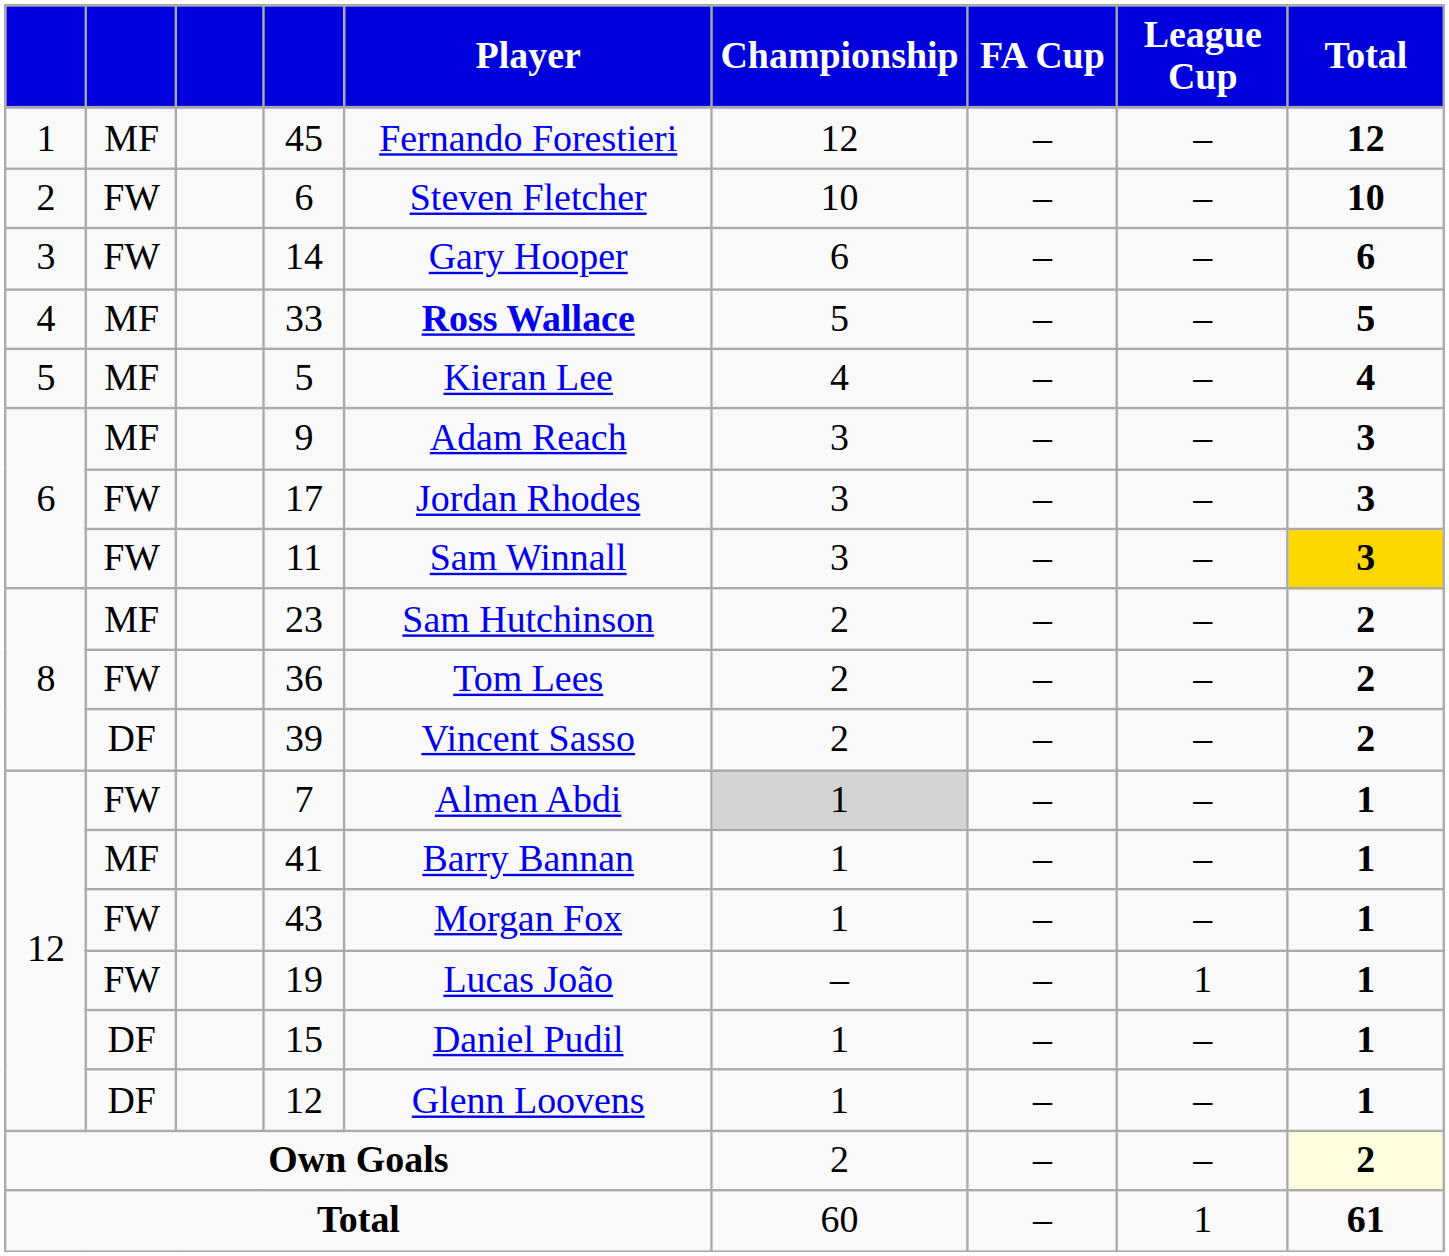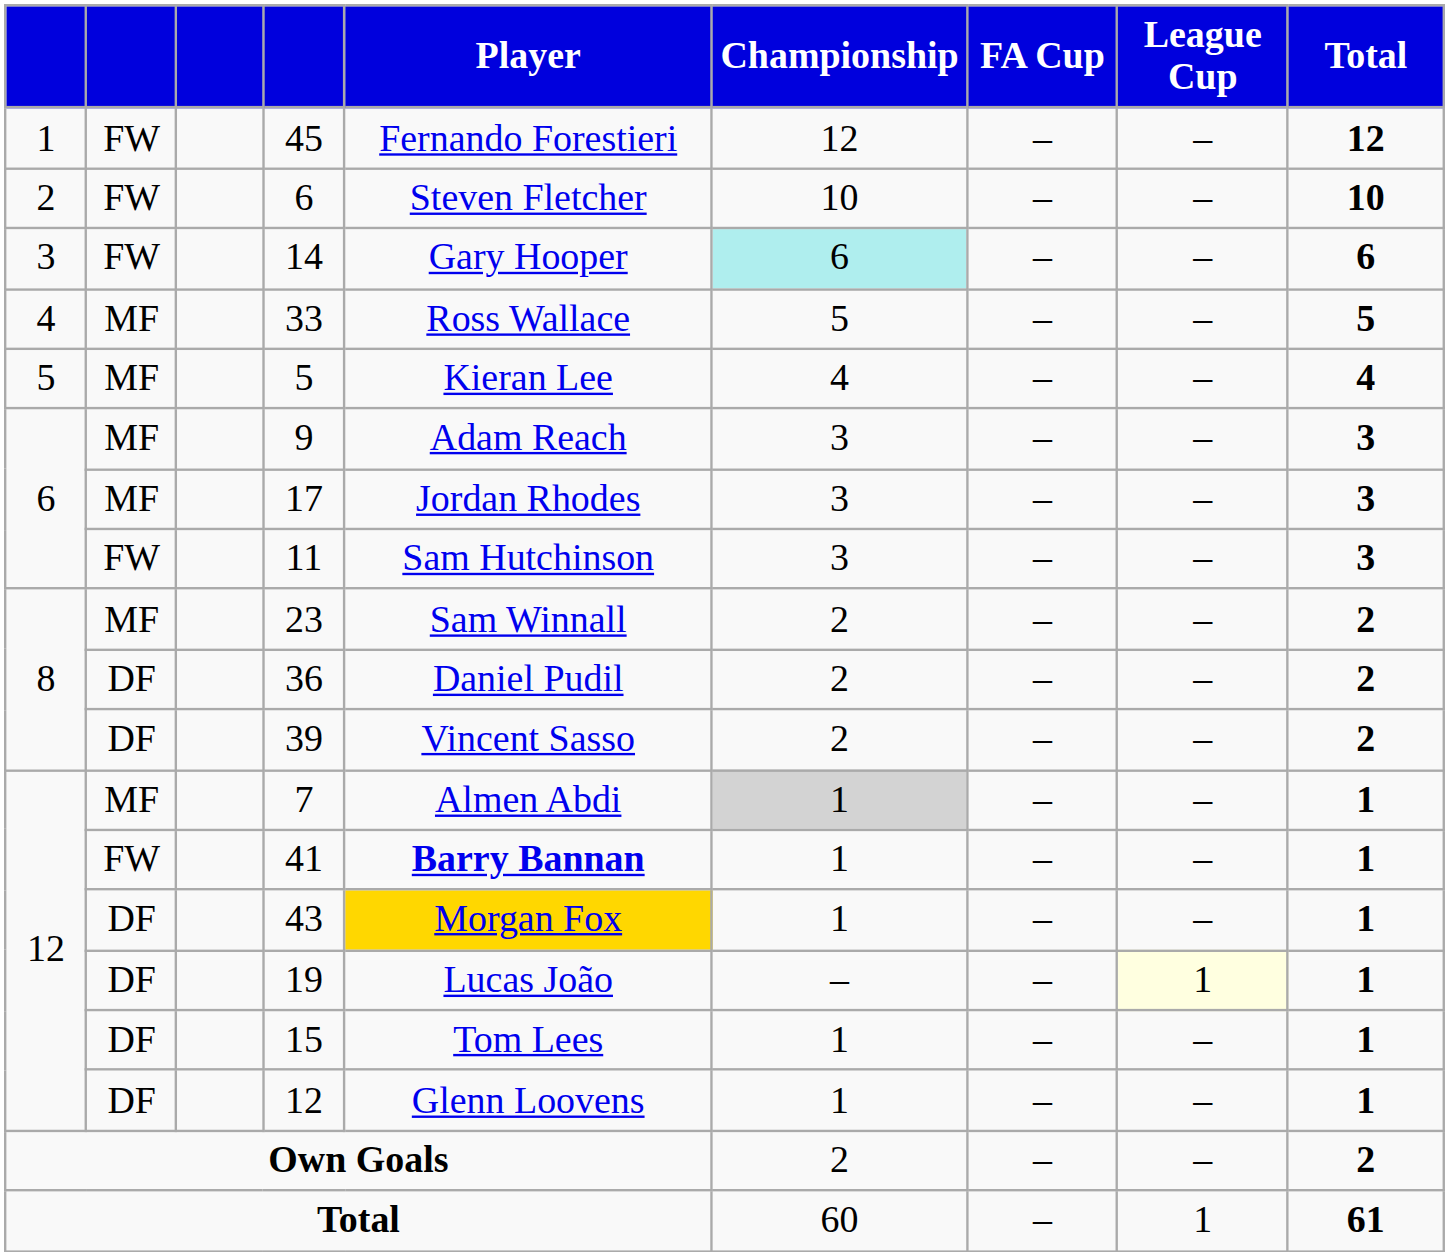 <table class="wikitable" style="text-align:center;">
 <tr>
 <th style="background:#00d; color:white; width:35px;"></th>
 <th style="background:#00d; color:white; width:35px;"></th>
 <th style="background:#00d; color:#fff; width:50px;"></th>
 <th style="background:#00d; color:white; width:35px;"></th>
 <th style="background:#00d; color:white; width:200px;">Player</th>
 <th style="background:#00d; color:white; width:75px;">Championship</th>
 <th style="background:#00d; color:white; width:75px;">FA Cup</th>
 <th style="background:#00d; color:white; width:75px;">League Cup</th>
 <th style="background:#00d; color:white; width:75px;"><strong>Total</strong></th>
 </tr>
 <tr>
 <td align=center>1</td>
-<td align=center>MF</td>
+<td align=center>FW</td>
 <td align=center></td>
 <td align=center>45</td>
 <td align=center><a href='#'>Fernando Forestieri</a></td>
 <td align=center>12</td>
 <td align=center>–</td>
 <td align=center>–</td>
 <td align=center><strong>12</strong></td>
 </tr>
 <tr>
 <td align=center>2</td>
 <td align=center>FW</td>
 <td align=center></td>
 <td align=center>6</td>
 <td align=center><a href='#'>Steven Fletcher</a></td>
 <td align=center>10</td>
 <td align=center>–</td>
 <td align=center>–</td>
 <td align=center><strong>10</strong></td>
 </tr>
 <tr>
 <td align=center>3</td>
 <td align=center>FW</td>
 <td align=center></td>
 <td align=center>14</td>
 <td align=center><a href='#'>Gary Hooper</a></td>
-<td align=center>6</td>
+<td align=center style="background: paleturquoise;">6</td>
 <td align=center>–</td>
 <td align=center>–</td>
 <td align=center><strong>6</strong></td>
 </tr>
 <tr>
 <td align=center>4</td>
 <td align=center>MF</td>
 <td align=center></td>
 <td align=center>33</td>
-<td align=center><strong><a href='#'>Ross Wallace</a></strong></td>
+<td align=center><a href='#'>Ross Wallace</a></td>
 <td align=center>5</td>
 <td align=center>–</td>
 <td align=center>–</td>
 <td align=center><strong>5</strong></td>
 </tr>
 <tr>
 <td>5</td>
 <td align=center>MF</td>
 <td align=center></td>
 <td align=center>5</td>
 <td align=center><a href='#'>Kieran Lee</a></td>
 <td align=center>4</td>
 <td align=center>–</td>
 <td align=center>–</td>
 <td align=center><strong>4</strong></td>
 </tr>
 <tr>
 <td align=center rowspan=3>6</td>
 <td align=center>MF</td>
 <td align=center></td>
 <td align=center>9</td>
 <td align=center><a href='#'>Adam Reach</a></td>
 <td align=center>3</td>
 <td align=center>–</td>
 <td align=center>–</td>
 <td align=center><strong>3</strong></td>
 </tr>
 <tr>
-<td align=center>FW</td>
+<td align=center>MF</td>
 <td align=center></td>
 <td align=center>17</td>
 <td align=center><a href='#'>Jordan Rhodes</a></td>
 <td align=center>3</td>
 <td align=center>–</td>
 <td align=center>–</td>
 <td align=center><strong>3</strong></td>
 </tr>
 <tr>
 <td align=center>FW</td>
 <td align=center></td>
 <td align=center>11</td>
-<td align=center><a href='#'>Sam Winnall</a></td>
+<td align=center><a href='#'>Sam Hutchinson</a></td>
 <td align=center>3</td>
 <td align=center>–</td>
 <td align=center>–</td>
-<td align=center style="background: gold;"><strong>3</strong></td>
+<td align=center><strong>3</strong></td>
 </tr>
 <tr>
 <td align=center rowspan=3>8</td>
 <td align=center>MF</td>
 <td align=center></td>
 <td align=center>23</td>
-<td align=center><a href='#'>Sam Hutchinson</a></td>
+<td align=center><a href='#'>Sam Winnall</a></td>
 <td align=center>2</td>
 <td align=center>–</td>
 <td align=center>–</td>
 <td align=center><strong>2</strong></td>
 </tr>
 <tr>
-<td align=center>FW</td>
+<td align=center>DF</td>
 <td align=center></td>
 <td align=center>36</td>
-<td align=center><a href='#'>Tom Lees</a></td>
+<td align=center><a href='#'>Daniel Pudil</a></td>
 <td align=center>2</td>
 <td align=center>–</td>
 <td align=center>–</td>
 <td align=center><strong>2</strong></td>
 </tr>
 <tr>
 <td align=center>DF</td>
 <td align=center></td>
 <td align=center>39</td>
 <td align=center><a href='#'>Vincent Sasso</a></td>
 <td align=center>2</td>
 <td align=center>–</td>
 <td align=center>–</td>
 <td align=center><strong>2</strong></td>
 </tr>
 <tr>
 <td align=center rowspan=6>12</td>
-<td align=center>FW</td>
+<td align=center>MF</td>
 <td align=center></td>
 <td align=center>7</td>
 <td align=center><a href='#'>Almen Abdi</a></td>
 <td align=center style="background: lightgrey;">1</td>
 <td align=center>–</td>
 <td align=center>–</td>
 <td align=center><strong>1</strong></td>
 </tr>
 <tr>
-<td align=center>MF</td>
+<td align=center>FW</td>
 <td align=center></td>
 <td align=center>41</td>
-<td align=center><a href='#'>Barry Bannan</a></td>
+<td align=center><strong><a href='#'>Barry Bannan</a></strong></td>
 <td align=center>1</td>
 <td align=center>–</td>
 <td align=center>–</td>
 <td align=center><strong>1</strong></td>
 </tr>
 <tr>
-<td align=center>FW</td>
+<td align=center>DF</td>
 <td align=center></td>
 <td align=center>43</td>
-<td align=center><a href='#'>Morgan Fox</a></td>
+<td align=center style="background: gold;"><a href='#'>Morgan Fox</a></td>
 <td align=center>1</td>
 <td align=center>–</td>
 <td align=center>–</td>
 <td align=center><strong>1</strong></td>
 </tr>
 <tr>
-<td align=center>FW</td>
+<td align=center>DF</td>
 <td align=center></td>
 <td align=center>19</td>
 <td align=center><a href='#'>Lucas João</a></td>
 <td align=center>–</td>
 <td align=center>–</td>
-<td align=center>1</td>
+<td align=center style="background: lightyellow;">1</td>
 <td align=center><strong>1</strong></td>
 </tr>
 <tr>
 <td align=center>DF</td>
 <td align=center></td>
 <td align=center>15</td>
-<td align=center><a href='#'>Daniel Pudil</a></td>
+<td align=center><a href='#'>Tom Lees</a></td>
 <td align=center>1</td>
 <td align=center>–</td>
 <td align=center>–</td>
 <td align=center><strong>1</strong></td>
 </tr>
 <tr>
 <td align=center>DF</td>
 <td align=center></td>
 <td align=center>12</td>
 <td align=center><a href='#'>Glenn Loovens</a></td>
 <td align=center>1</td>
 <td align=center>–</td>
 <td align=center>–</td>
 <td align=center><strong>1</strong></td>
 </tr>
 <tr>
 <td colspan=5><strong>Own Goals</strong></td>
 <td>2</td>
 <td>–</td>
 <td>–</td>
-<td style="background: lightyellow;"><strong>2</strong></td>
+<td><strong>2</strong></td>
 </tr>
 <tr>
 <td colspan=5><strong>Total</strong></td>
 <td>60</td>
 <td>–</td>
 <td>1</td>
 <td><strong>61</strong></td>
 </tr>
 <tr>
 </tr>
 </table>
